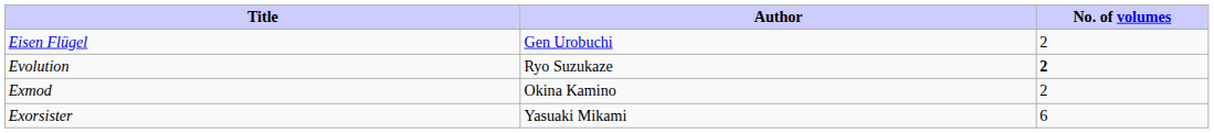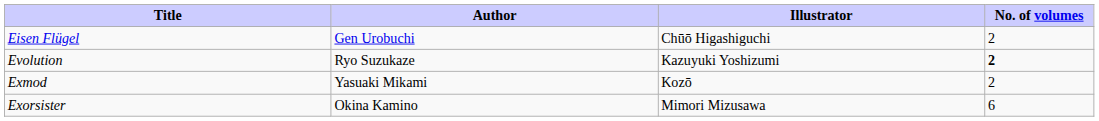 <table class="wikitable" style="width: 98%;">
 <tr>
 <th width=30% style="background:#ccf;">Title</th>
 <th width=30% style="background:#ccf;">Author</th>
+<th width=30% style="background:#ccf;">Illustrator</th>
 <th width=10% style="background:#ccf;">No. of <a href='#'>volumes</a></th>
 </tr>
 <tr>
 <td><em><a href='#'>Eisen Flügel</a></em></td>
 <td><a href='#'>Gen Urobuchi</a></td>
+<td>Chūō Higashiguchi</td>
 <td>2</td>
 </tr>
 <tr>
 <td><em>Evolution</em></td>
 <td>Ryo Suzukaze</td>
+<td>Kazuyuki Yoshizumi</td>
 <td><strong>2</strong></td>
 </tr>
 <tr>
 <td><em>Exmod</em></td>
-<td>Okina Kamino</td>
+<td>Yasuaki Mikami</td>
+<td>Kozō</td>
 <td>2</td>
 </tr>
 <tr>
 <td><em>Exorsister</em></td>
-<td>Yasuaki Mikami</td>
+<td>Okina Kamino</td>
+<td>Mimori Mizusawa</td>
 <td>6</td>
 </tr>
 </table>
